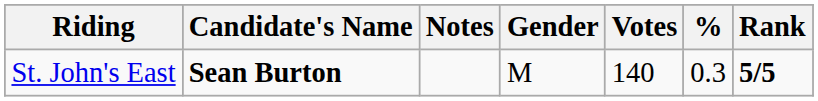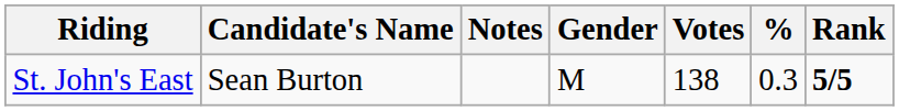 <table class="wikitable">
 <tr>
 <th>Riding<br></th>
 <th>Candidate's Name</th>
 <th>Notes</th>
 <th>Gender</th>
 <th>Votes</th>
 <th>%</th>
 <th>Rank</th>
 </tr>
 <tr>
 <td><a href='#'>St. John's East</a></td>
-<td><strong>Sean Burton</strong></td>
+<td>Sean Burton</td>
 <td></td>
 <td>M</td>
-<td>140</td>
+<td>138</td>
 <td>0.3</td>
 <td><strong>5/5</strong></td>
 </tr>
 </table>
